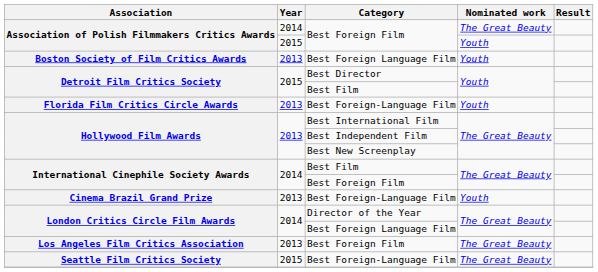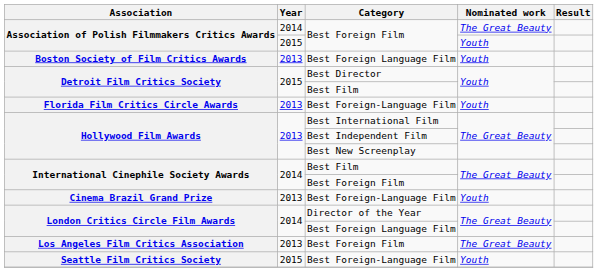 <table class="wikitable sortable">
 <tr>
 <th>Association</th>
 <th>Year</th>
 <th>Category</th>
 <th>Nominated work</th>
 <th>Result</th>
 </tr>
 <tr>
 <th rowspan="2">Association of Polish Filmmakers Critics Awards</th>
 <td rowspan="1">2014</td>
 <td rowspan="2">Best Foreign Film</td>
 <td><em><a href='#'>The Great Beauty</a></em></td>
 <td></td>
 </tr>
 <tr>
 <td>2015</td>
 <td><em><a href='#'>Youth</a></em></td>
 <td></td>
 </tr>
 <tr>
 <th rowspan="1"><a href='#'>Boston Society of Film Critics Awards</a></th>
 <td rowspan="1"><a href='#'>2013</a></td>
 <td rowspan="1">Best Foreign Language Film</td>
 <td><em><a href='#'>Youth</a></em></td>
 <td></td>
 </tr>
 <tr>
 <th rowspan="2"><a href='#'>Detroit Film Critics Society</a></th>
 <td rowspan="2">2015</td>
 <td>Best Director</td>
 <td rowspan="2"><em><a href='#'>Youth</a></em></td>
 <td></td>
 </tr>
 <tr>
 <td>Best Film</td>
 <td></td>
 </tr>
 <tr>
 <th rowspan="1"><a href='#'>Florida Film Critics Circle Awards</a></th>
 <td rowspan="1"><a href='#'>2013</a></td>
 <td>Best Foreign-Language Film</td>
 <td><em><a href='#'>Youth</a></em></td>
 <td></td>
 </tr>
 <tr>
 <th rowspan="3"><a href='#'>Hollywood Film Awards</a></th>
 <td rowspan="3"><a href='#'>2013</a></td>
 <td>Best International Film</td>
 <td rowspan="3"><em><a href='#'>The Great Beauty</a></em></td>
 <td></td>
 </tr>
 <tr>
 <td>Best Independent Film</td>
 <td></td>
 </tr>
 <tr>
 <td>Best New Screenplay</td>
 <td></td>
 </tr>
 <tr>
 <th rowspan="2">International Cinephile Society Awards</th>
 <td rowspan="2">2014</td>
 <td>Best Film</td>
 <td rowspan="2"><em><a href='#'>The Great Beauty</a></em></td>
 <td></td>
 </tr>
 <tr>
 <td>Best Foreign Film</td>
 <td></td>
 </tr>
 <tr>
 <th rowspan="1"><a href='#'>Cinema Brazil Grand Prize</a></th>
 <td rowspan="1">2013</td>
 <td>Best Foreign-Language Film</td>
 <td><em><a href='#'>Youth</a></em></td>
 <td></td>
 </tr>
 <tr>
 <th rowspan="2"><a href='#'>London Critics Circle Film Awards</a></th>
 <td rowspan="2">2014</td>
 <td>Director of the Year</td>
 <td rowspan="2"><em><a href='#'>The Great Beauty</a></em></td>
 <td></td>
 </tr>
 <tr>
 <td>Best Foreign Language Film</td>
 <td></td>
 </tr>
 <tr>
 <th rowspan="1"><a href='#'>Los Angeles Film Critics Association</a></th>
 <td rowspan="1">2013</td>
 <td>Best Foreign Film</td>
 <td><em><a href='#'>The Great Beauty</a></em></td>
 <td></td>
 </tr>
 <tr>
 <th rowspan="1"><a href='#'>Seattle Film Critics Society</a></th>
 <td rowspan="1">2015</td>
 <td>Best Foreign-Language Film</td>
-<td><em><a href='#'>The Great Beauty</a></em></td>
+<td><em><a href='#'>Youth</a></em></td>
 <td></td>
 </tr>
 <tr>
 </tr>
 </table>
